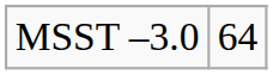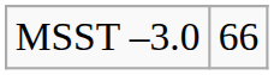 <table class="wikitable">
 <tr align="center">
 </tr>
 <tr align="center">
 <td>MSST –3.0</td>
-<td>64</td>
+<td>66</td>
 </tr>
 </table>
